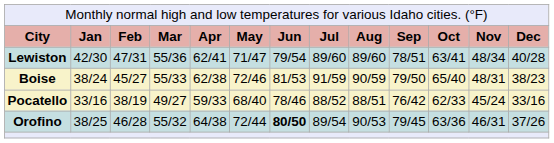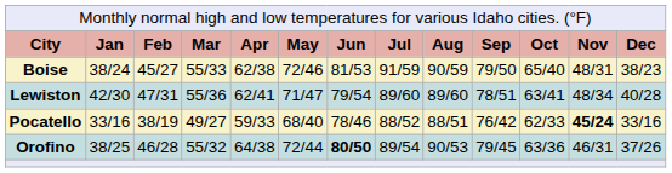 <table class="wikitable">
 <tr>
 <td colspan="13" style="text-align:center;background:#E8EAFA;">Monthly normal high and low temperatures for various Idaho cities. (°F)</td>
 </tr>
 <tr>
 <th style="background:#e5afaa; color:#000; height:17px;">City</th>
 <th style="background:#e5afaa; color:#000;">Jan</th>
 <th style="background:#e5afaa; color:#000;">Feb</th>
 <th style="background:#e5afaa; color:#000;">Mar</th>
 <th style="background:#e5afaa; color:#000;">Apr</th>
 <th style="background:#e5afaa; color:#000;">May</th>
 <th style="background:#e5afaa; color:#000;">Jun</th>
 <th style="background:#e5afaa; color:#000;">Jul</th>
 <th style="background:#e5afaa; color:#000;">Aug</th>
 <th style="background:#e5afaa; color:#000;">Sep</th>
 <th style="background:#e5afaa; color:#000;">Oct</th>
 <th style="background:#e5afaa; color:#000;">Nov</th>
 <th style="background:#e5afaa; color:#000;">Dec</th>
 </tr>
 <tr>
+<th style="background:#f8f3ca; color:#000; height:16px;">Boise</th>
+<td style="text-align:center; background:#f8f3ca; color:#000;">38/24</td>
+<td style="text-align:center; background:#f8f3ca; color:#000;">45/27</td>
+<td style="text-align:center; background:#f8f3ca; color:#000;">55/33</td>
+<td style="text-align:center; background:#f8f3ca; color:#000;">62/38</td>
+<td style="text-align:center; background:#f8f3ca; color:#000;">72/46</td>
+<td style="text-align:center; background:#f8f3ca; color:#000;">81/53</td>
+<td style="text-align:center; background:#f8f3ca; color:#000;">91/59</td>
+<td style="text-align:center; background:#f8f3ca; color:#000;">90/59</td>
+<td style="text-align:center; background:#f8f3ca; color:#000;">79/50</td>
+<td style="text-align:center; background:#f8f3ca; color:#000;">65/40</td>
+<td style="text-align:center; background:#f8f3ca; color:#000;">48/31</td>
+<td style="text-align:center; background:#f8f3ca; color:#000;">38/23</td>
+</tr>
+<tr>
 <th style="background:#c5dfe1; color:#000; height:16px;">Lewiston</th>
 <td style="text-align:center; background:#c5dfe1; color:#000;">42/30</td>
 <td style="text-align:center; background:#c5dfe1; color:#000;">47/31</td>
 <td style="text-align:center; background:#c5dfe1; color:#000;">55/36</td>
 <td style="text-align:center; background:#c5dfe1; color:#000;">62/41</td>
 <td style="text-align:center; background:#c5dfe1; color:#000;">71/47</td>
 <td style="text-align:center; background:#c5dfe1; color:#000;">79/54</td>
 <td style="text-align:center; background:#c5dfe1; color:#000;">89/60</td>
 <td style="text-align:center; background:#c5dfe1; color:#000;">89/60</td>
 <td style="text-align:center; background:#c5dfe1; color:#000;">78/51</td>
 <td style="text-align:center; background:#c5dfe1; color:#000;">63/41</td>
 <td style="text-align:center; background:#c5dfe1; color:#000;">48/34</td>
 <td style="text-align:center; background:#c5dfe1; color:#000;">40/28</td>
 </tr>
 <tr>
-<th style="background:#f8f3ca; color:#000; height:16px;">Boise</th>
-<td style="text-align:center; background:#f8f3ca; color:#000;">38/24</td>
-<td style="text-align:center; background:#f8f3ca; color:#000;">45/27</td>
-<td style="text-align:center; background:#f8f3ca; color:#000;">55/33</td>
-<td style="text-align:center; background:#f8f3ca; color:#000;">62/38</td>
-<td style="text-align:center; background:#f8f3ca; color:#000;">72/46</td>
-<td style="text-align:center; background:#f8f3ca; color:#000;">81/53</td>
-<td style="text-align:center; background:#f8f3ca; color:#000;">91/59</td>
-<td style="text-align:center; background:#f8f3ca; color:#000;">90/59</td>
-<td style="text-align:center; background:#f8f3ca; color:#000;">79/50</td>
-<td style="text-align:center; background:#f8f3ca; color:#000;">65/40</td>
-<td style="text-align:center; background:#f8f3ca; color:#000;">48/31</td>
-<td style="text-align:center; background:#f8f3ca; color:#000;">38/23</td>
-</tr>
-<tr>
 <th style="background:#f8f3ca; color:#000; height:16px;">Pocatello</th>
 <td style="text-align:center; background:#f8f3ca; color:#000;">33/16</td>
 <td style="text-align:center; background:#f8f3ca; color:#000;">38/19</td>
 <td style="text-align:center; background:#f8f3ca; color:#000;">49/27</td>
 <td style="text-align:center; background:#f8f3ca; color:#000;">59/33</td>
 <td style="text-align:center; background:#f8f3ca; color:#000;">68/40</td>
 <td style="text-align:center; background:#f8f3ca; color:#000;">78/46</td>
 <td style="text-align:center; background:#f8f3ca; color:#000;">88/52</td>
 <td style="text-align:center; background:#f8f3ca; color:#000;">88/51</td>
 <td style="text-align:center; background:#f8f3ca; color:#000;">76/42</td>
 <td style="text-align:center; background:#f8f3ca; color:#000;">62/33</td>
-<td style="text-align:center; background:#f8f3ca; color:#000;">45/24</td>
+<td style="text-align:center; background:#f8f3ca; color:#000;"><strong>45/24</strong></td>
 <td style="text-align:center; background:#f8f3ca; color:#000;">33/16</td>
 </tr>
 <tr>
 <th style="background:#c5dfe1; color:#000; height:16px;">Orofino</th>
 <td style="text-align:center; background:#c5dfe1; color:#000;">38/25</td>
 <td style="text-align:center; background:#c5dfe1; color:#000;">46/28</td>
 <td style="text-align:center; background:#c5dfe1; color:#000;">55/32</td>
 <td style="text-align:center; background:#c5dfe1; color:#000;">64/38</td>
 <td style="text-align:center; background:#c5dfe1; color:#000;">72/44</td>
 <td style="text-align:center; background:#c5dfe1; color:#000;"><strong>80/50</strong></td>
 <td style="text-align:center; background:#c5dfe1; color:#000;">89/54</td>
 <td style="text-align:center; background:#c5dfe1; color:#000;">90/53</td>
 <td style="text-align:center; background:#c5dfe1; color:#000;">79/45</td>
 <td style="text-align:center; background:#c5dfe1; color:#000;">63/36</td>
 <td style="text-align:center; background:#c5dfe1; color:#000;">46/31</td>
 <td style="text-align:center; background:#c5dfe1; color:#000;">37/26</td>
 </tr>
 <tr>
 <td colspan="13" style="text-align:center;font-size:90%;background:#E8EAFA;"><em></em></td>
 </tr>
 </table>
